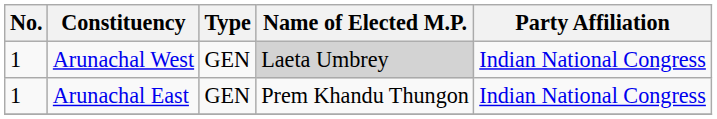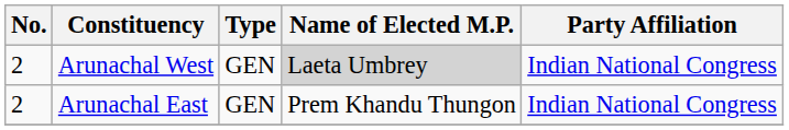 <table class="wikitable" style="font-size:95%;">
 <tr>
 <th>No.</th>
 <th>Constituency</th>
 <th>Type</th>
 <th>Name of Elected M.P.</th>
 <th>Party Affiliation</th>
 </tr>
 <tr>
-<td>1</td>
+<td>2</td>
 <td><a href='#'>Arunachal West</a></td>
 <td>GEN</td>
 <td style="background: lightgrey;">Laeta Umbrey</td>
 <td><a href='#'>Indian National Congress</a></td>
 </tr>
 <tr>
-<td>1</td>
+<td>2</td>
 <td><a href='#'>Arunachal East</a></td>
 <td>GEN</td>
 <td>Prem Khandu Thungon</td>
 <td><a href='#'>Indian National Congress</a></td>
 </tr>
 <tr>
 </tr>
 </table>
